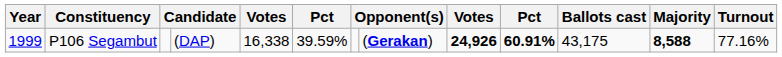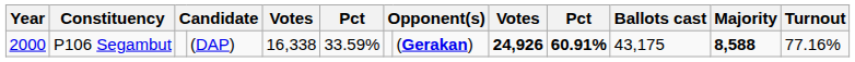 <table class="wikitable" style="margin:0.5em ; font-size:95%">
 <tr>
 <th>Year</th>
 <th>Constituency</th>
 <th colspan=2>Candidate</th>
 <th>Votes</th>
 <th>Pct</th>
 <th colspan=2>Opponent(s)</th>
 <th>Votes</th>
 <th>Pct</th>
 <th>Ballots cast</th>
 <th>Majority</th>
 <th>Turnout</th>
 </tr>
 <tr>
-<td><a href='#'>1999</a></td>
+<td><a href='#'>2000</a></td>
 <td>P106 <a href='#'>Segambut</a></td>
 <td></td>
 <td> (<a href='#'>DAP</a>)</td>
 <td align="right">16,338</td>
-<td>39.59%</td>
+<td>33.59%</td>
 <td></td>
 <td> (<a href='#'><strong>Gerakan</strong></a>)</td>
 <td align="right"><strong>24,926</strong></td>
 <td><strong>60.91%</strong></td>
 <td>43,175</td>
 <td><strong>8,588</strong></td>
 <td>77.16%</td>
 </tr>
 </table>
